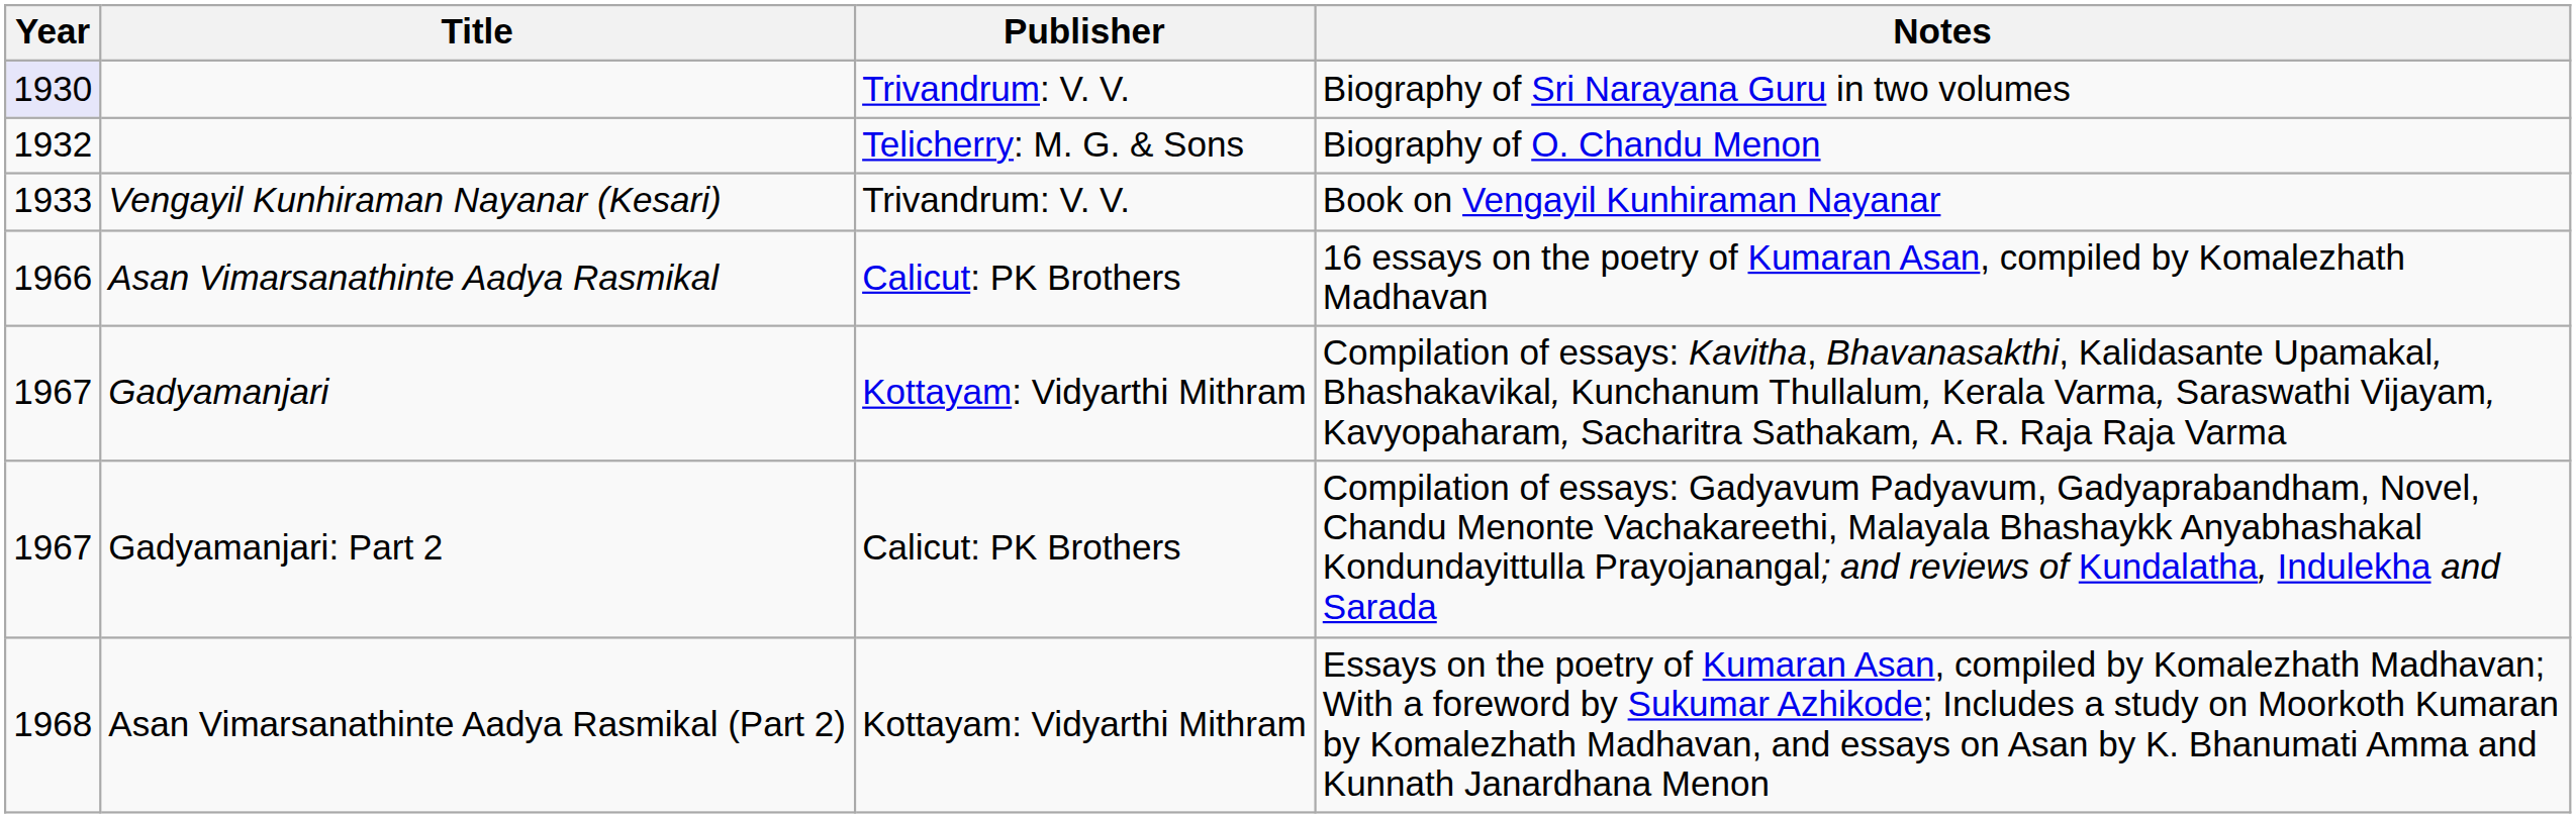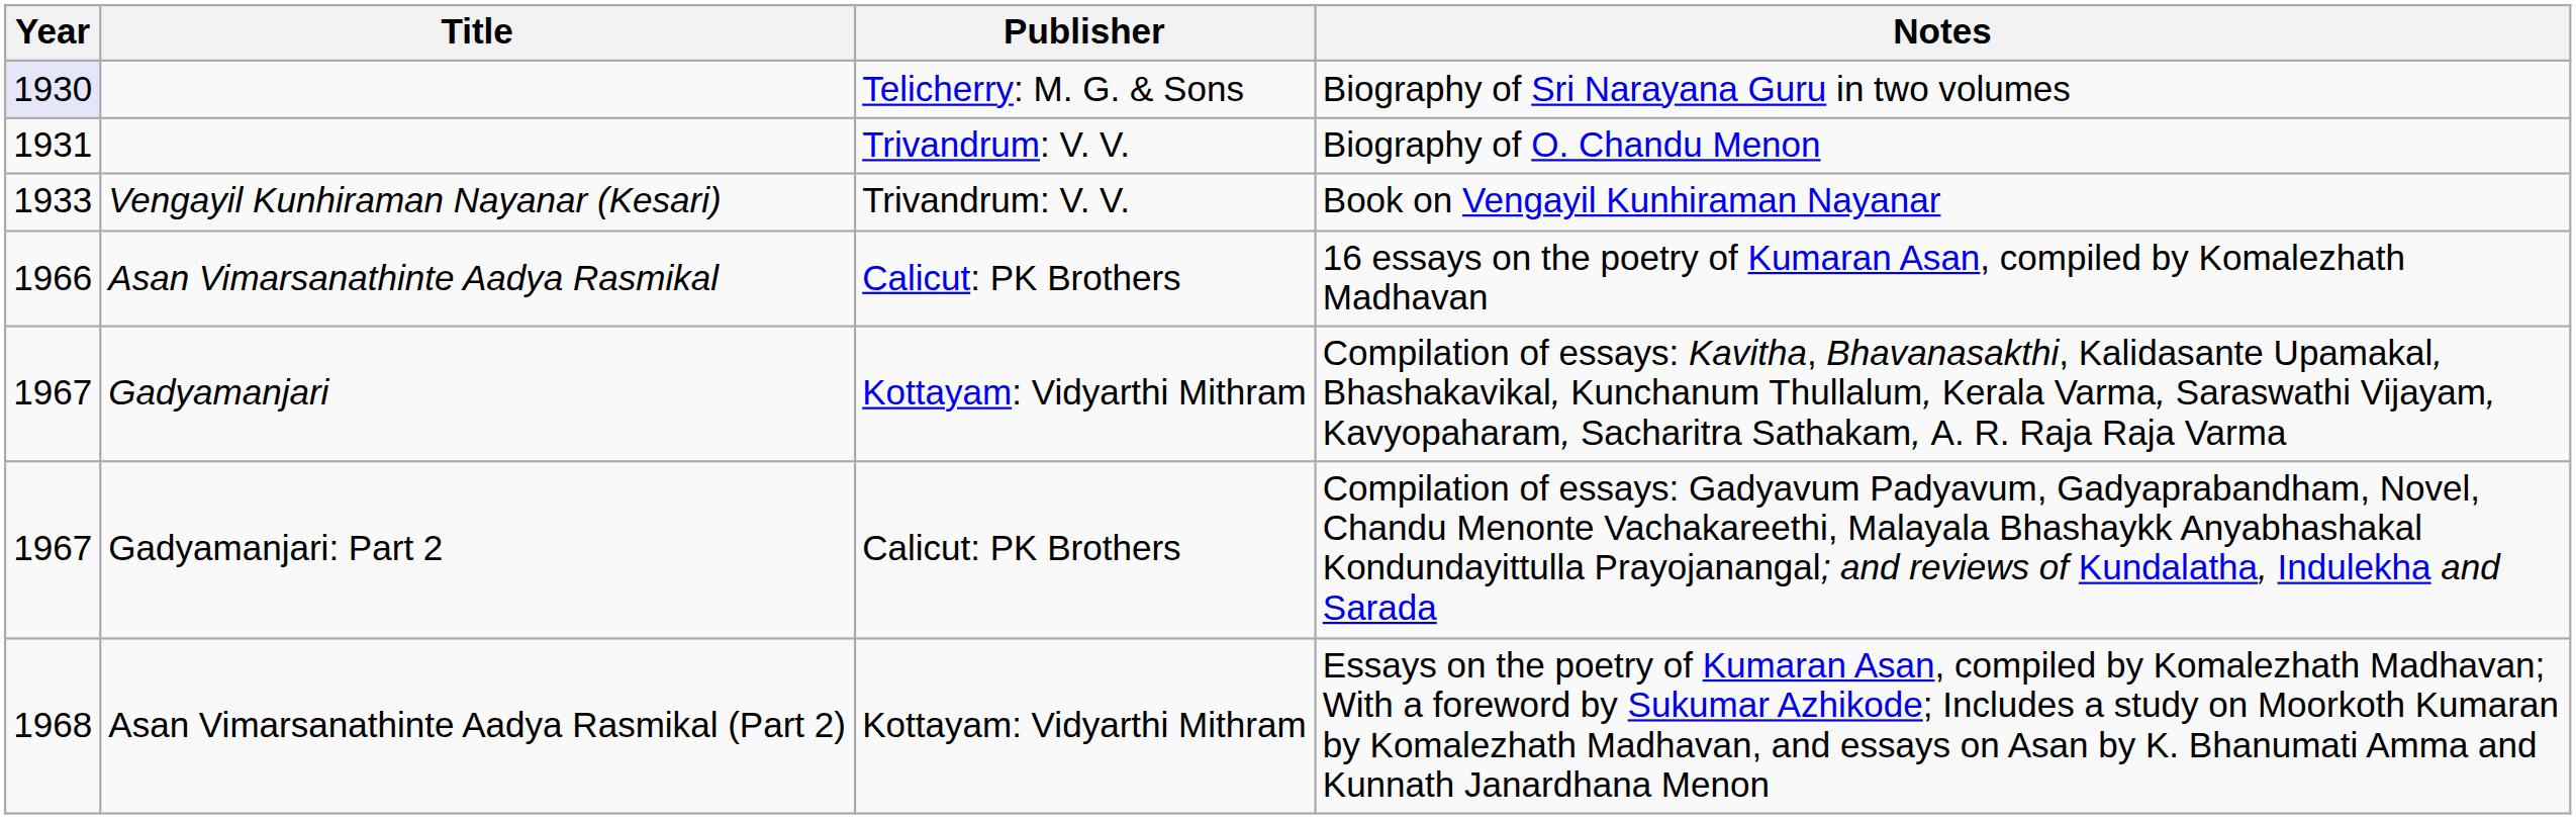 <table class="wikitable">
 <tr>
 <th>Year</th>
 <th>Title</th>
 <th>Publisher</th>
 <th ! style=width:35em>Notes</th>
 </tr>
 <tr>
 <td style="background: lavender;">1930</td>
 <td><em></em></td>
-<td><a href='#'>Trivandrum</a>: V. V.</td>
+<td><a href='#'>Telicherry</a>: M. G. & Sons</td>
 <td>Biography of <a href='#'>Sri Narayana Guru</a> in two volumes</td>
 </tr>
 <tr>
-<td>1932</td>
+<td>1931</td>
 <td><em></em></td>
-<td><a href='#'>Telicherry</a>: M. G. & Sons</td>
+<td><a href='#'>Trivandrum</a>: V. V.</td>
 <td>Biography of <a href='#'>O. Chandu Menon</a></td>
 </tr>
 <tr>
 <td>1933</td>
 <td><em>Vengayil Kunhiraman Nayanar (Kesari)</em></td>
 <td>Trivandrum: V. V.</td>
 <td>Book on <a href='#'>Vengayil Kunhiraman Nayanar</a></td>
 </tr>
 <tr>
 <td>1966</td>
 <td><em>Asan Vimarsanathinte Aadya Rasmikal</em></td>
 <td><a href='#'>Calicut</a>: PK Brothers</td>
 <td>16 essays on the poetry of <a href='#'>Kumaran Asan</a>, compiled by Komalezhath Madhavan</td>
 </tr>
 <tr>
 <td>1967</td>
 <td><em>Gadyamanjari</em></td>
 <td><a href='#'>Kottayam</a>: Vidyarthi Mithram</td>
 <td>Compilation of essays: <em>Kavitha</em>, <em>Bhavanasakthi</em>, Kalidasante Upamakal<em>, </em>Bhashakavikal<em>, </em>Kunchanum Thullalum<em>, </em>Kerala Varma<em>, </em>Saraswathi Vijayam<em>, </em>Kavyopaharam<em>, </em>Sacharitra Sathakam<em>, </em>A. R. Raja Raja Varma<em></td>
 </tr>
 <tr>
 <td>1967</td>
 <td></em>Gadyamanjari: Part 2<em></td>
 <td>Calicut: PK Brothers</td>
 <td>Compilation of essays: </em>Gadyavum Padyavum, Gadyaprabandham, Novel, Chandu Menonte Vachakareethi, Malayala Bhashaykk Anyabhashakal Kondundayittulla Prayojanangal<em>; and reviews of </em><a href='#'>Kundalatha</a><em>, </em><a href='#'>Indulekha</a><em> and </em><a href='#'>Sarada</a><em></td>
 </tr>
 <tr>
 <td>1968</td>
 <td></em>Asan Vimarsanathinte Aadya Rasmikal (Part 2)<em></td>
 <td>Kottayam: Vidyarthi Mithram</td>
 <td>Essays on the poetry of <a href='#'>Kumaran Asan</a>, compiled by Komalezhath Madhavan;<br>With a foreword by <a href='#'>Sukumar Azhikode</a>; Includes a study on Moorkoth Kumaran by Komalezhath Madhavan, and essays on Asan by K. Bhanumati Amma and Kunnath Janardhana Menon</td>
 </tr>
 </table>
